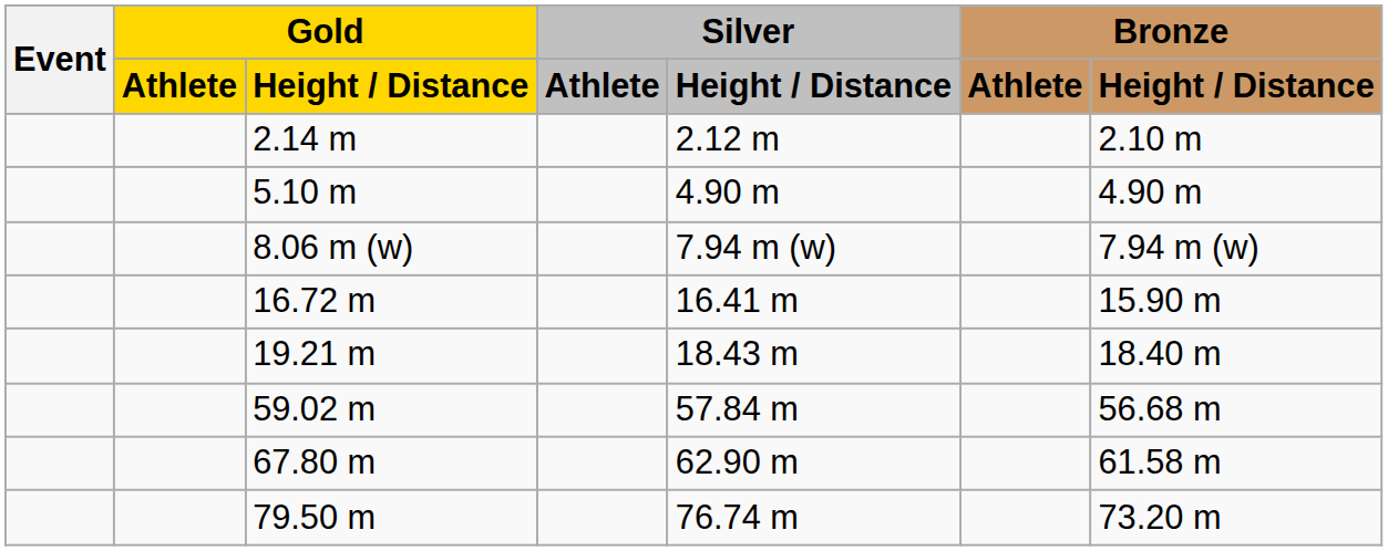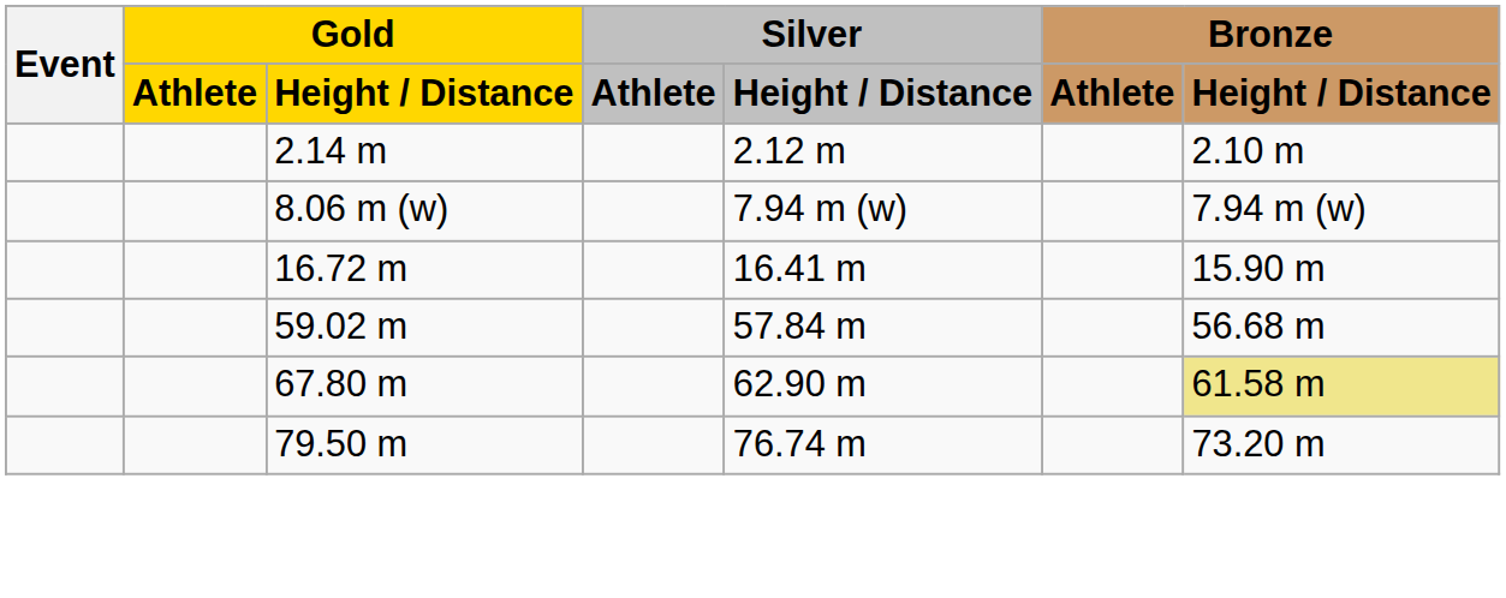 <table class="wikitable">
 <tr>
 <th scope="col" rowspan=2>Event</th>
 <th scope="colgroup" colspan=2 style="background-color: gold;">Gold</th>
 <th scope="colgroup" colspan=2 style="background-color: silver;">Silver</th>
 <th scope="colgroup" colspan=2 style="background-color: #cc9966;">Bronze</th>
 </tr>
 <tr>
 <th scope="col" style="background-color:gold;">Athlete</th>
 <th scope="col" style="background-color:gold;">Height / Distance</th>
 <th scope="col" style="background-color:silver;">Athlete</th>
 <th scope="col" style="background-color:silver;">Height / Distance</th>
 <th scope="col" style="background-color:#cc9966;">Athlete</th>
 <th scope="col" style="background-color:#cc9966;">Height / Distance</th>
 </tr>
 <tr>
 <td></td>
 <td></td>
 <td>2.14 m</td>
 <td></td>
 <td>2.12 m</td>
 <td></td>
 <td>2.10 m</td>
 </tr>
 <tr>
 <td></td>
 <td></td>
-<td>5.10 m</td>
-<td></td>
-<td>4.90 m</td>
-<td></td>
-<td>4.90 m</td>
-</tr>
-<tr>
-<td></td>
-<td></td>
 <td>8.06 m (w)</td>
 <td></td>
 <td>7.94 m (w)</td>
 <td></td>
 <td>7.94 m (w)</td>
 </tr>
 <tr>
 <td></td>
 <td></td>
 <td>16.72 m</td>
 <td></td>
 <td>16.41 m</td>
 <td></td>
 <td>15.90 m</td>
 </tr>
 <tr>
 <td></td>
 <td></td>
-<td>19.21 m</td>
-<td></td>
-<td>18.43 m</td>
-<td></td>
-<td>18.40 m</td>
-</tr>
-<tr>
-<td></td>
-<td></td>
 <td>59.02 m</td>
 <td></td>
 <td>57.84 m</td>
 <td></td>
 <td>56.68 m</td>
 </tr>
 <tr>
 <td></td>
 <td></td>
 <td>67.80 m</td>
 <td></td>
 <td>62.90 m</td>
 <td></td>
-<td>61.58 m</td>
+<td style="background: khaki;">61.58 m</td>
 </tr>
 <tr>
 <td></td>
 <td></td>
 <td>79.50 m</td>
 <td></td>
 <td>76.74 m</td>
 <td></td>
 <td>73.20 m</td>
 </tr>
 </table>
